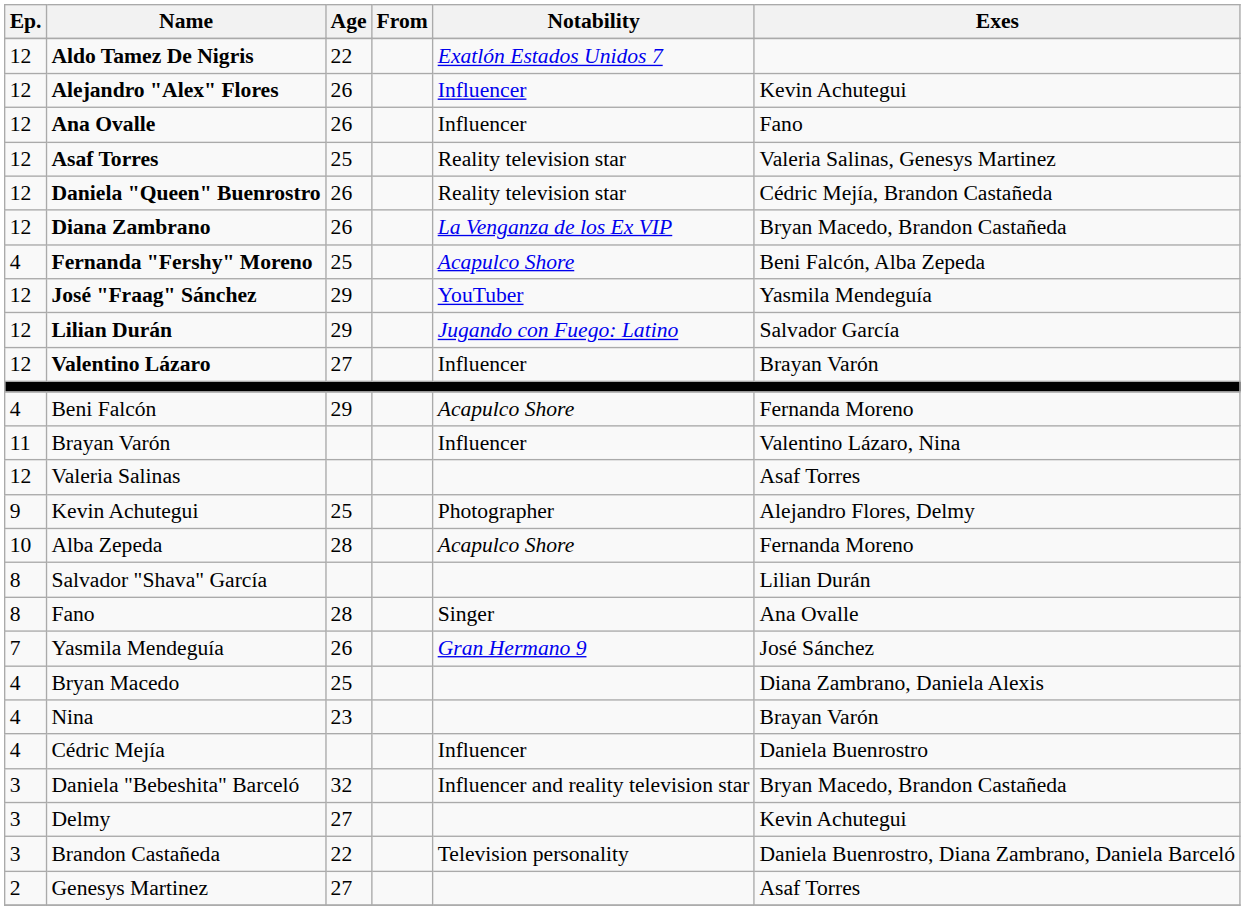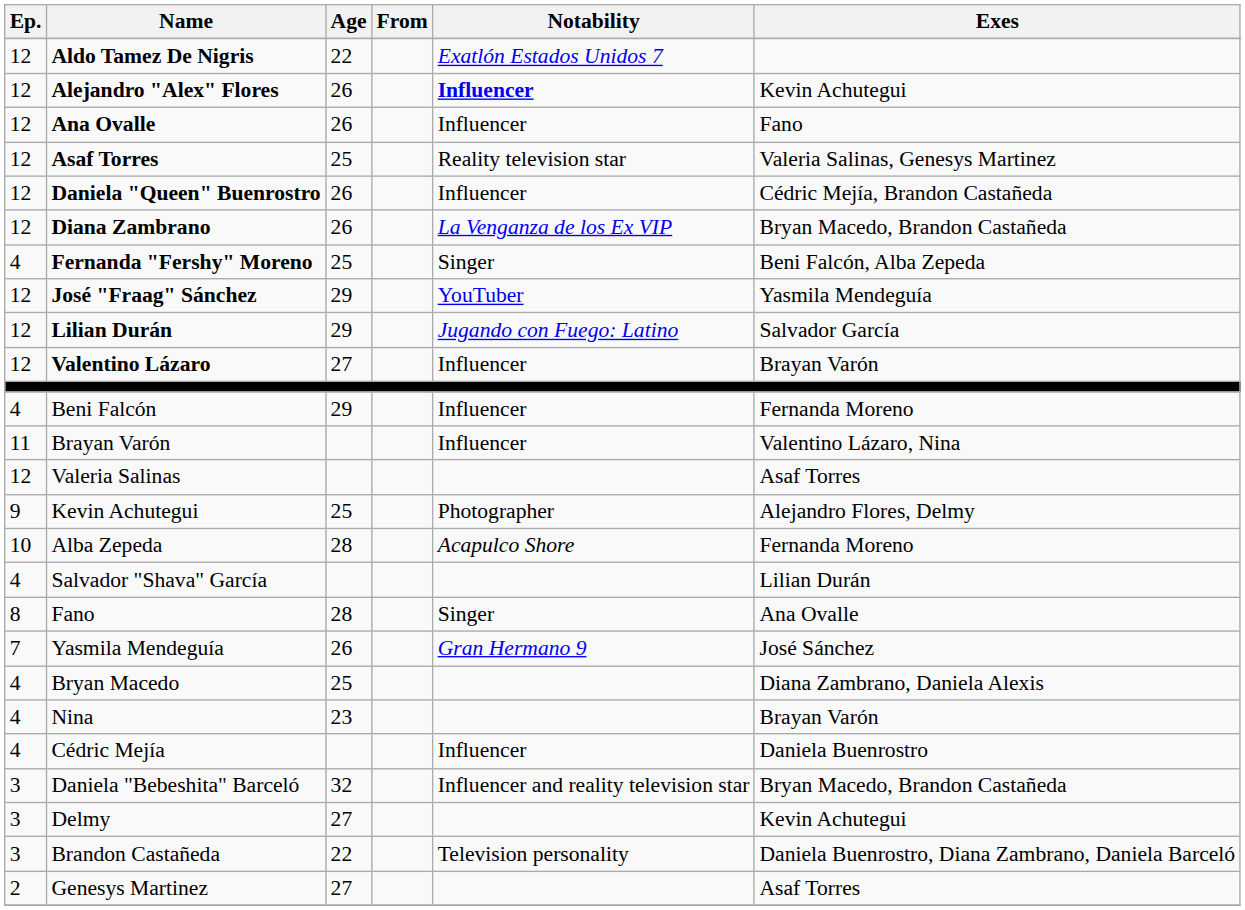 <table class="wikitable sortable">
 <tr>
 <th>Ep.</th>
 <th>Name</th>
 <th>Age</th>
 <th>From</th>
 <th>Notability</th>
 <th>Exes</th>
 </tr>
 <tr>
 </tr>
 <tr>
 <td>12</td>
 <td><strong>Aldo Tamez De Nigris</strong></td>
 <td>22</td>
 <td></td>
 <td><a href='#'><em>Exatlón Estados Unidos 7</em></a></td>
 <td></td>
 </tr>
 <tr>
 <td>12</td>
 <td><strong>Alejandro "Alex" Flores</strong></td>
 <td>26</td>
 <td></td>
-<td><a href='#'>Influencer</a></td>
+<td><strong><a href='#'>Influencer</a></strong></td>
 <td>Kevin Achutegui</td>
 </tr>
 <tr>
 <td>12</td>
 <td><strong>Ana Ovalle</strong></td>
 <td>26</td>
 <td></td>
 <td>Influencer</td>
 <td>Fano</td>
 </tr>
 <tr>
 <td>12</td>
 <td><strong>Asaf Torres</strong></td>
 <td>25</td>
 <td></td>
 <td>Reality television star</td>
 <td>Valeria Salinas, Genesys Martinez</td>
 </tr>
 <tr>
 <td>12</td>
 <td><strong>Daniela "Queen" Buenrostro</strong></td>
 <td>26</td>
 <td></td>
-<td>Reality television star</td>
+<td>Influencer</td>
 <td>Cédric Mejía, Brandon Castañeda</td>
 </tr>
 <tr>
 <td>12</td>
 <td><strong>Diana Zambrano</strong></td>
 <td>26</td>
 <td></td>
 <td><em><a href='#'>La Venganza de los Ex VIP</a></em></td>
 <td>Bryan Macedo, Brandon Castañeda</td>
 </tr>
 <tr>
 <td>4</td>
 <td><strong>Fernanda "Fershy" Moreno</strong></td>
 <td>25</td>
 <td></td>
-<td><em><a href='#'>Acapulco Shore</a></em></td>
+<td>Singer</td>
 <td>Beni Falcón, Alba Zepeda</td>
 </tr>
 <tr>
 <td>12</td>
 <td><strong>José "Fraag" Sánchez</strong></td>
 <td>29</td>
 <td></td>
 <td><a href='#'>YouTuber</a></td>
 <td>Yasmila Mendeguía</td>
 </tr>
 <tr>
 <td>12</td>
 <td><strong>Lilian Durán</strong></td>
 <td>29</td>
 <td></td>
 <td><a href='#'><em>Jugando con Fuego: Latino</em></a></td>
 <td>Salvador García</td>
 </tr>
 <tr>
 <td>12</td>
 <td><strong>Valentino Lázaro</strong></td>
 <td>27</td>
 <td></td>
 <td>Influencer</td>
 <td>Brayan Varón</td>
 </tr>
 <tr>
 <th colspan="6" style="background:#000000;"></th>
 </tr>
 <tr>
 <td>4</td>
 <td>Beni Falcón</td>
 <td>29</td>
 <td></td>
-<td><em>Acapulco Shore</em></td>
+<td>Influencer</td>
 <td>Fernanda Moreno</td>
 </tr>
 <tr>
 <td>11</td>
 <td>Brayan Varón</td>
 <td></td>
 <td></td>
 <td>Influencer</td>
 <td>Valentino Lázaro, Nina</td>
 </tr>
 <tr>
 <td>12</td>
 <td>Valeria Salinas</td>
 <td></td>
 <td></td>
 <td></td>
 <td>Asaf Torres</td>
 </tr>
 <tr>
 <td>9</td>
 <td>Kevin Achutegui</td>
 <td>25</td>
 <td></td>
 <td>Photographer</td>
 <td>Alejandro Flores, Delmy</td>
 </tr>
 <tr>
 <td>10</td>
 <td>Alba Zepeda</td>
 <td>28</td>
 <td></td>
 <td><em>Acapulco Shore</em></td>
 <td>Fernanda Moreno</td>
 </tr>
 <tr>
-<td>8</td>
+<td>4</td>
 <td>Salvador "Shava" García</td>
 <td></td>
 <td></td>
 <td></td>
 <td>Lilian Durán</td>
 </tr>
 <tr>
 <td>8</td>
 <td>Fano</td>
 <td>28</td>
 <td></td>
 <td>Singer</td>
 <td>Ana Ovalle</td>
 </tr>
 <tr>
 <td>7</td>
 <td>Yasmila Mendeguía</td>
 <td>26</td>
 <td></td>
 <td><a href='#'><em>Gran Hermano 9</em></a></td>
 <td>José Sánchez</td>
 </tr>
 <tr>
 <td>4</td>
 <td>Bryan Macedo</td>
 <td>25</td>
 <td></td>
 <td></td>
 <td>Diana Zambrano, Daniela Alexis</td>
 </tr>
 <tr>
 <td>4</td>
 <td>Nina</td>
 <td>23</td>
 <td></td>
 <td></td>
 <td>Brayan Varón</td>
 </tr>
 <tr>
 <td>4</td>
 <td>Cédric Mejía</td>
 <td></td>
 <td></td>
 <td>Influencer</td>
 <td>Daniela Buenrostro</td>
 </tr>
 <tr>
 <td>3</td>
 <td>Daniela "Bebeshita" Barceló</td>
 <td>32</td>
 <td></td>
 <td>Influencer and reality television star</td>
 <td>Bryan Macedo, Brandon Castañeda</td>
 </tr>
 <tr>
 <td>3</td>
 <td>Delmy</td>
 <td>27</td>
 <td></td>
 <td></td>
 <td>Kevin Achutegui</td>
 </tr>
 <tr>
 <td>3</td>
 <td>Brandon Castañeda</td>
 <td>22</td>
 <td></td>
 <td>Television personality</td>
 <td>Daniela Buenrostro, Diana Zambrano, Daniela Barceló</td>
 </tr>
 <tr>
 <td>2</td>
 <td>Genesys Martinez</td>
 <td>27</td>
 <td></td>
 <td></td>
 <td>Asaf Torres</td>
 </tr>
 <tr>
 </tr>
 </table>
